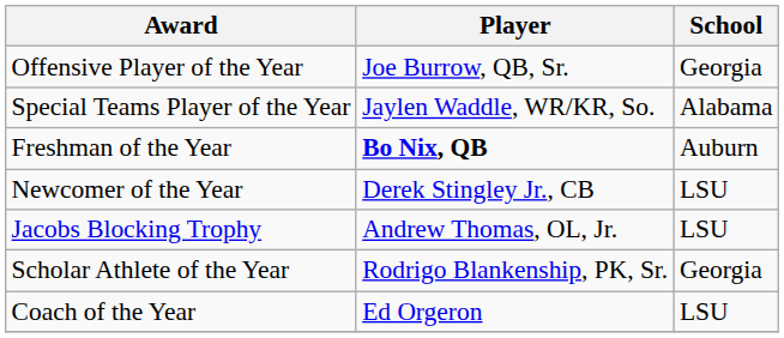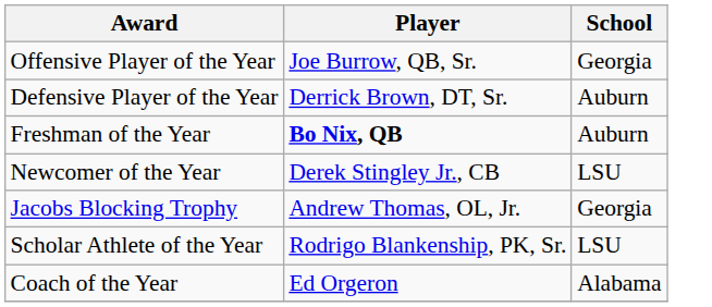 <table class="wikitable" border="0">
 <tr>
 <th>Award</th>
 <th>Player</th>
 <th>School</th>
 </tr>
 <tr>
 <td>Offensive Player of the Year</td>
 <td><a href='#'>Joe Burrow</a>, QB, Sr.</td>
 <td>Georgia</td>
 </tr>
 <tr>
-<td>Special Teams Player of the Year</td>
-<td><a href='#'>Jaylen Waddle</a>, WR/KR, So.</td>
-<td>Alabama</td>
+<td>Defensive Player of the Year</td>
+<td><a href='#'>Derrick Brown</a>, DT, Sr.</td>
+<td>Auburn</td>
 </tr>
 <tr>
 <td>Freshman of the Year</td>
 <td><strong><a href='#'>Bo Nix</a>, QB</strong></td>
 <td>Auburn</td>
 </tr>
 <tr>
 <td>Newcomer of the Year</td>
 <td><a href='#'>Derek Stingley Jr.</a>, CB</td>
 <td>LSU</td>
 </tr>
 <tr>
 <td><a href='#'>Jacobs Blocking Trophy</a></td>
 <td><a href='#'>Andrew Thomas</a>, OL, Jr.</td>
-<td>LSU</td>
+<td>Georgia</td>
 </tr>
 <tr>
 <td>Scholar Athlete of the Year</td>
 <td><a href='#'>Rodrigo Blankenship</a>, PK, Sr.</td>
-<td>Georgia</td>
+<td>LSU</td>
 </tr>
 <tr>
 <td>Coach of the Year</td>
 <td><a href='#'>Ed Orgeron</a></td>
-<td>LSU</td>
+<td>Alabama</td>
 </tr>
 <tr>
 </tr>
 </table>
